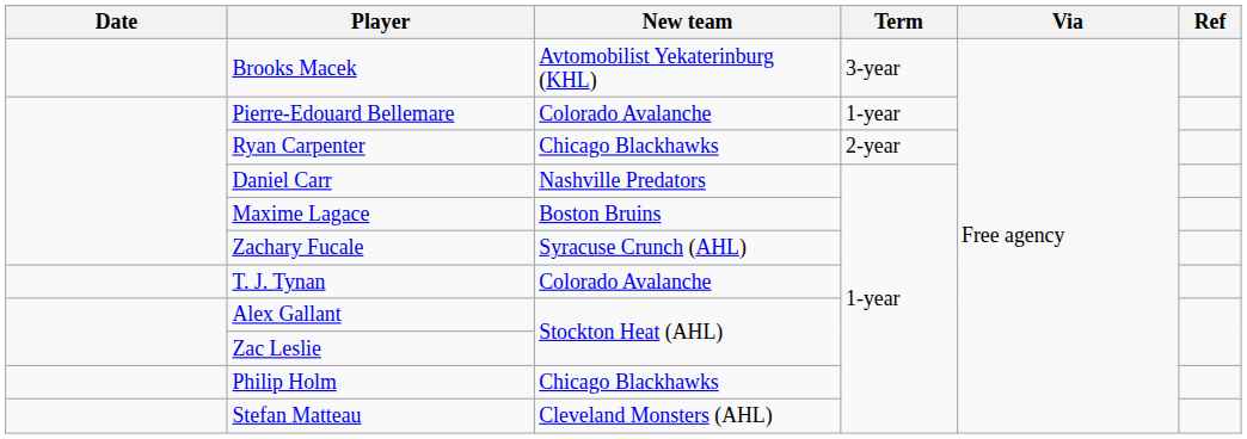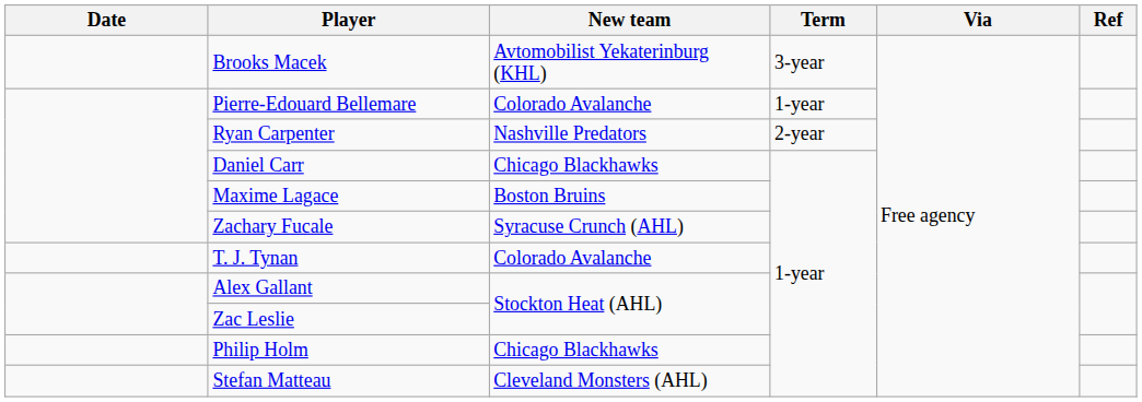 <table class="wikitable">
 <tr style="background:#ddd; text-align:center;">
 <th style="width: 10em;">Date</th>
 <th style="width: 14em;">Player</th>
 <th style="width: 14em;">New team</th>
 <th style="width: 5em;">Term</th>
 <th style="width: 10em;">Via</th>
 <th style="width: 2.5em;">Ref</th>
 </tr>
 <tr>
 <td></td>
 <td><a href='#'>Brooks Macek</a></td>
 <td><a href='#'>Avtomobilist Yekaterinburg</a> (<a href='#'>KHL</a>)</td>
 <td>3-year</td>
 <td rowspan="11">Free agency</td>
 <td></td>
 </tr>
 <tr>
 <td rowspan="5"></td>
 <td><a href='#'>Pierre-Edouard Bellemare</a></td>
 <td><a href='#'>Colorado Avalanche</a></td>
 <td>1-year</td>
 <td></td>
 </tr>
 <tr>
 <td><a href='#'>Ryan Carpenter</a></td>
-<td><a href='#'>Chicago Blackhawks</a></td>
+<td><a href='#'>Nashville Predators</a></td>
 <td>2-year</td>
 <td></td>
 </tr>
 <tr>
 <td><a href='#'>Daniel Carr</a></td>
-<td><a href='#'>Nashville Predators</a></td>
+<td><a href='#'>Chicago Blackhawks</a></td>
 <td rowspan="8">1-year</td>
 <td></td>
 </tr>
 <tr>
 <td><a href='#'>Maxime Lagace</a></td>
 <td><a href='#'>Boston Bruins</a></td>
 <td></td>
 </tr>
 <tr>
 <td><a href='#'>Zachary Fucale</a></td>
 <td><a href='#'>Syracuse Crunch</a> (<a href='#'>AHL</a>)</td>
 <td></td>
 </tr>
 <tr>
 <td></td>
 <td><a href='#'>T. J. Tynan</a></td>
 <td><a href='#'>Colorado Avalanche</a></td>
 <td></td>
 </tr>
 <tr>
 <td rowspan="2"></td>
 <td><a href='#'>Alex Gallant</a></td>
 <td rowspan="2"><a href='#'>Stockton Heat</a> (AHL)</td>
 <td rowspan="2"></td>
 </tr>
 <tr>
 <td><a href='#'>Zac Leslie</a></td>
 </tr>
 <tr>
 <td></td>
 <td><a href='#'>Philip Holm</a></td>
 <td><a href='#'>Chicago Blackhawks</a></td>
 <td></td>
 </tr>
 <tr>
 <td></td>
 <td><a href='#'>Stefan Matteau</a></td>
 <td><a href='#'>Cleveland Monsters</a> (AHL)</td>
 <td></td>
 </tr>
 </table>
